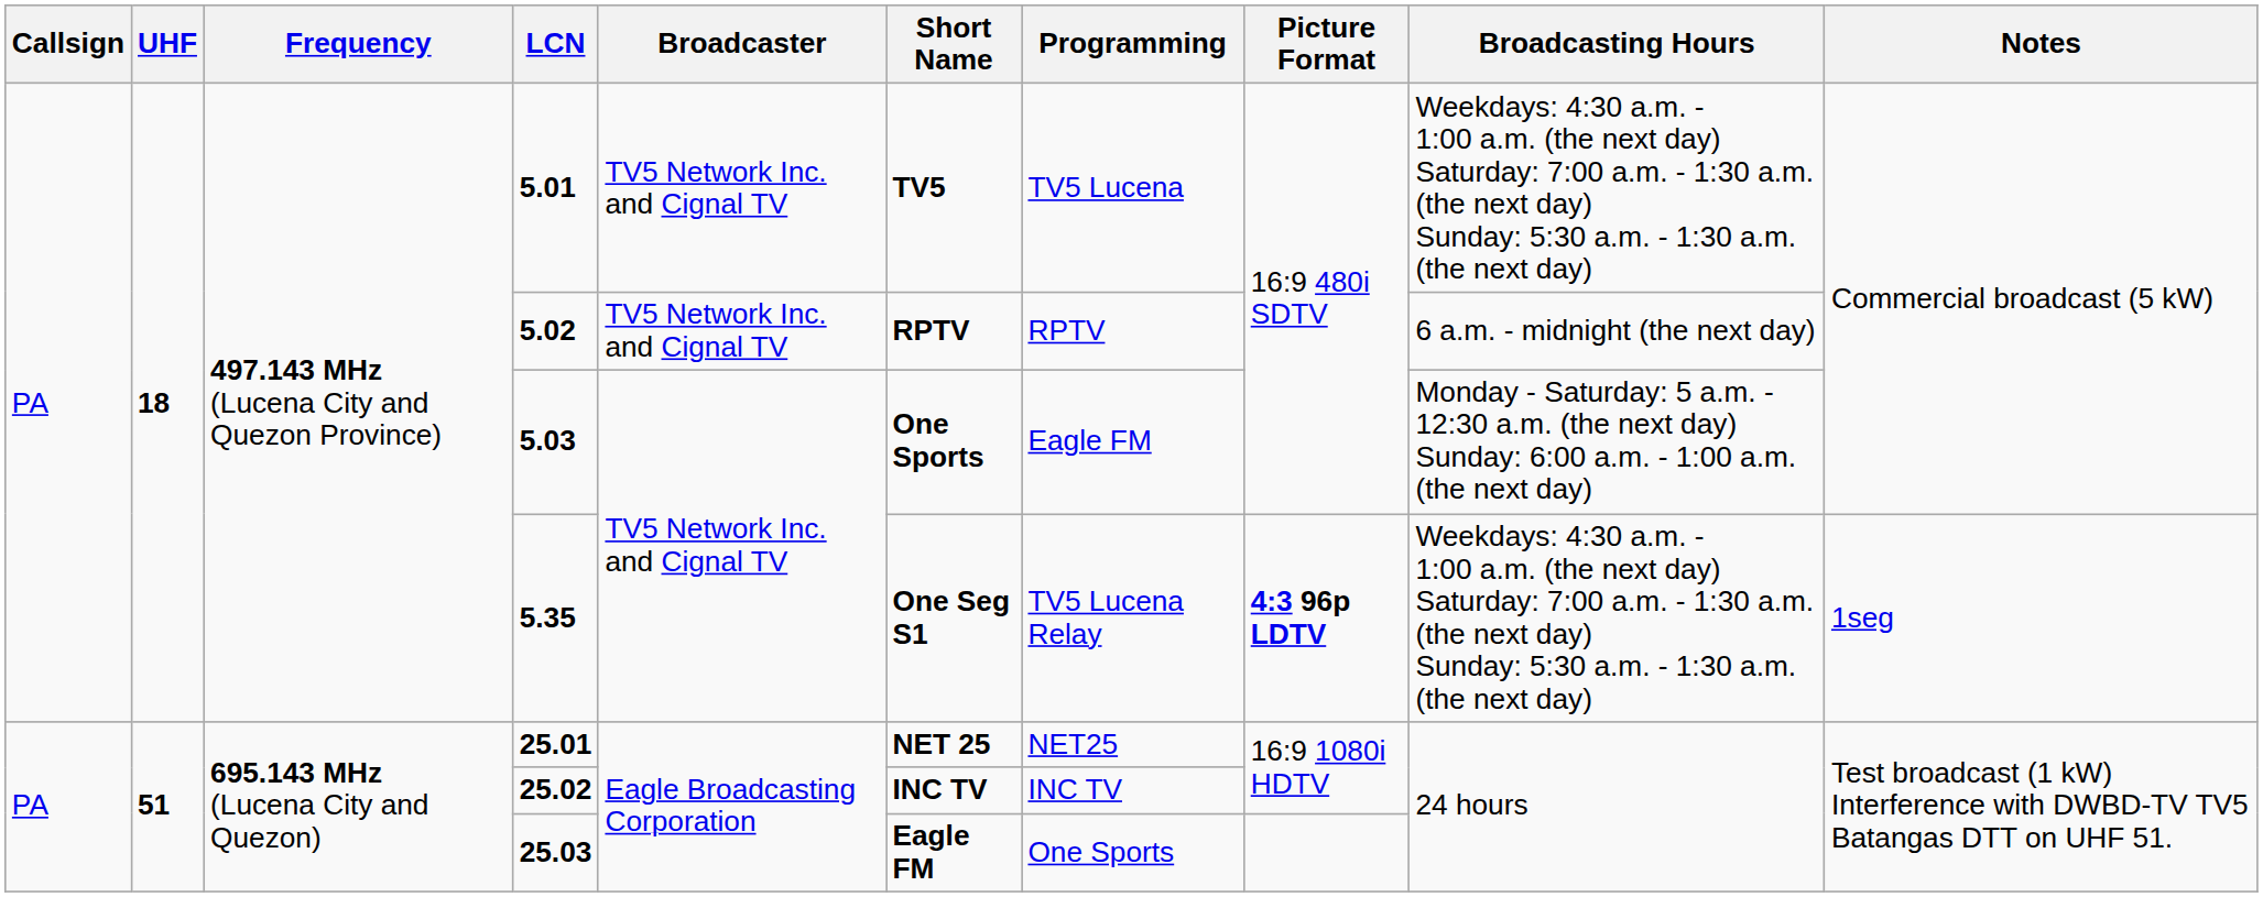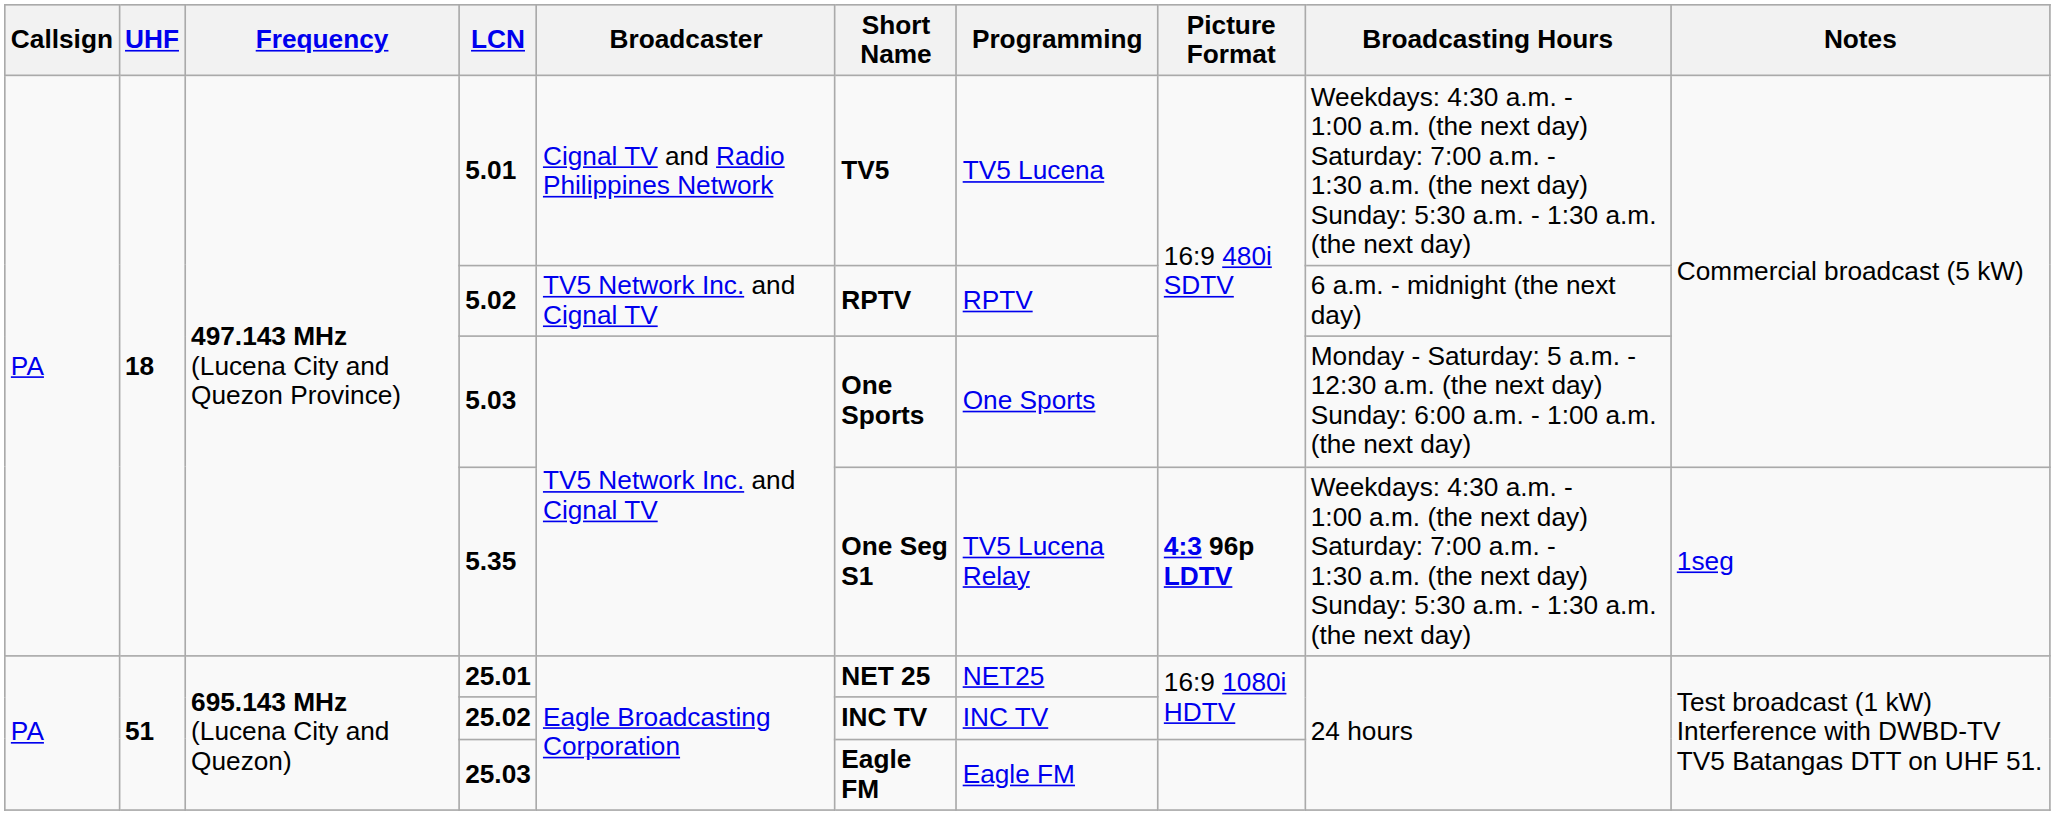 <table class="wikitable sortable">
 <tr>
 <th>Callsign</th>
 <th><a href='#'>UHF</a></th>
 <th><a href='#'>Frequency</a></th>
 <th><a href='#'>LCN</a></th>
 <th>Broadcaster</th>
 <th>Short Name</th>
 <th>Programming</th>
 <th>Picture Format</th>
 <th>Broadcasting Hours</th>
 <th>Notes</th>
 </tr>
 <tr>
 <td rowspan="4"><a href='#'>PA</a></td>
 <td rowspan="4"><strong>18</strong></td>
 <td rowspan="4"><strong>497.143 MHz</strong><br>(Lucena City and Quezon Province)</td>
 <td><strong>5.01</strong></td>
-<td rowspan="1"><a href='#'>TV5 Network Inc.</a> and <a href='#'>Cignal TV</a></td>
+<td><a href='#'>Cignal TV</a> and <a href='#'>Radio Philippines Network</a></td>
 <td><strong>TV5</strong></td>
 <td><a href='#'>TV5 Lucena</a></td>
 <td rowspan="3">16:9 <a href='#'>480i</a> <a href='#'>SDTV</a></td>
 <td>Weekdays:  4:30 a.m. - 1:00 a.m. (the next day) <br> Saturday: 7:00 a.m. - 1:30 a.m. (the next day) <br> Sunday: 5:30 a.m. - 1:30 a.m. (the next day)</td>
 <td rowspan="3">Commercial broadcast (5 kW)</td>
 </tr>
 <tr>
 <td><strong>5.02</strong></td>
 <td rowspan="1"><a href='#'>TV5 Network Inc.</a> and <a href='#'>Cignal TV</a></td>
 <td><strong>RPTV</strong></td>
 <td><a href='#'>RPTV</a></td>
 <td>6 a.m. - midnight (the next day)</td>
 </tr>
 <tr>
 <td><strong>5.03</strong></td>
 <td rowspan="2"><a href='#'>TV5 Network Inc.</a> and <a href='#'>Cignal TV</a></td>
 <td><strong>One Sports</strong></td>
-<td><a href='#'>Eagle FM</a></td>
+<td><a href='#'>One Sports</a></td>
 <td>Monday - Saturday: 5 a.m. - 12:30 a.m. (the next day) <br> Sunday: 6:00 a.m. - 1:00 a.m. (the next day)</td>
 </tr>
 <tr>
 <td><strong>5.35</strong></td>
 <td><strong>One Seg S1</strong></td>
 <td><a href='#'>TV5 Lucena Relay</a></td>
 <td><strong><a href='#'>4:3</a> 96p <a href='#'>LDTV</a></strong></td>
 <td>Weekdays:  4:30 a.m. - 1:00 a.m. (the next day) <br> Saturday: 7:00 a.m. - 1:30 a.m. (the next day) <br> Sunday: 5:30 a.m. - 1:30 a.m. (the next day)</td>
 <td><a href='#'>1seg</a></td>
 </tr>
 <tr>
 <td rowspan="3"><a href='#'>PA</a></td>
 <td rowspan="3"><strong>51</strong></td>
 <td rowspan="3"><strong>695.143 MHz</strong><br>(Lucena City and Quezon)</td>
 <td><strong>25.01</strong></td>
 <td rowspan="3"><a href='#'>Eagle Broadcasting Corporation</a></td>
 <td><strong>NET 25</strong></td>
 <td><a href='#'>NET25</a></td>
 <td rowspan="2">16:9 <a href='#'>1080i</a> <a href='#'>HDTV</a></td>
 <td rowspan="3">24 hours</td>
 <td rowspan="3">Test broadcast (1 kW)<br>Interference with DWBD-TV TV5 Batangas DTT on UHF 51.</td>
 </tr>
 <tr>
 <td><strong>25.02</strong></td>
 <td><strong>INC TV</strong></td>
 <td><a href='#'>INC TV</a></td>
 </tr>
 <tr>
 <td><strong>25.03</strong></td>
 <td><strong>Eagle FM</strong></td>
-<td><a href='#'>One Sports</a></td>
+<td><a href='#'>Eagle FM</a></td>
 <td></td>
 </tr>
 </table>
